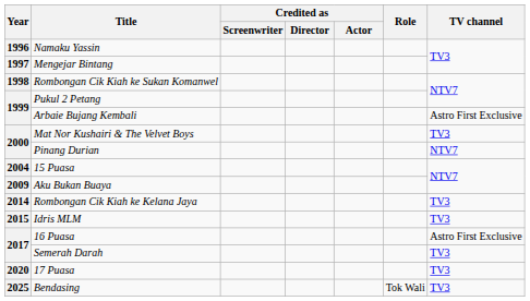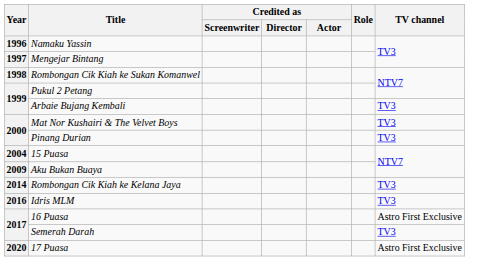 <table class="wikitable">
 <tr>
 <th rowspan="2">Year</th>
 <th rowspan="2">Title</th>
 <th colspan="3">Credited as</th>
 <th rowspan="2">Role</th>
 <th rowspan="2">TV channel</th>
 </tr>
 <tr>
 <th width="65">Screenwriter</th>
 <th width="65">Director</th>
 <th width="65">Actor</th>
 </tr>
 <tr>
 <th>1996</th>
 <td><em>Namaku Yassin</em></td>
 <td></td>
 <td></td>
 <td></td>
 <td></td>
 <td rowspan="2"><a href='#'>TV3</a></td>
 </tr>
 <tr>
 <th>1997</th>
 <td><em>Mengejar Bintang</em></td>
 <td></td>
 <td></td>
 <td></td>
 <td></td>
 </tr>
 <tr>
 <th>1998</th>
 <td><em>Rombongan Cik Kiah ke Sukan Komanwel</em></td>
 <td></td>
 <td></td>
 <td></td>
 <td></td>
 <td rowspan="2"><a href='#'>NTV7</a></td>
 </tr>
 <tr>
 <th rowspan="2">1999</th>
 <td><em>Pukul 2 Petang</em></td>
 <td></td>
 <td></td>
 <td></td>
 <td></td>
 </tr>
 <tr>
 <td><em>Arbaie Bujang Kembali</em></td>
 <td></td>
 <td></td>
 <td></td>
 <td></td>
-<td>Astro First Exclusive</td>
+<td><a href='#'>TV3</a></td>
 </tr>
 <tr>
 <th rowspan="2">2000</th>
 <td><em>Mat Nor Kushairi & The Velvet Boys</em></td>
 <td></td>
 <td></td>
 <td></td>
 <td></td>
 <td><a href='#'>TV3</a></td>
 </tr>
 <tr>
 <td><em>Pinang Durian</em></td>
 <td></td>
 <td></td>
 <td></td>
 <td></td>
-<td><a href='#'>NTV7</a></td>
+<td><a href='#'>TV3</a></td>
 </tr>
 <tr>
 <th>2004</th>
 <td><em>15 Puasa</em></td>
 <td></td>
 <td></td>
 <td></td>
 <td></td>
 <td rowspan="2"><a href='#'>NTV7</a></td>
 </tr>
 <tr>
 <th>2009</th>
 <td><em>Aku Bukan Buaya</em></td>
 <td></td>
 <td></td>
 <td></td>
 <td></td>
 </tr>
 <tr>
 <th>2014</th>
 <td><em>Rombongan Cik Kiah ke Kelana Jaya</em></td>
 <td></td>
 <td></td>
 <td></td>
 <td></td>
 <td><a href='#'>TV3</a></td>
 </tr>
 <tr>
-<th>2015</th>
+<th>2016</th>
 <td><em>Idris MLM</em></td>
 <td></td>
 <td></td>
 <td></td>
 <td></td>
 <td><a href='#'>TV3</a></td>
 </tr>
 <tr>
 <th rowspan="2">2017</th>
 <td><em>16 Puasa</em></td>
 <td></td>
 <td></td>
 <td></td>
 <td></td>
 <td>Astro First Exclusive</td>
 </tr>
 <tr>
 <td><em>Semerah Darah</em></td>
 <td></td>
 <td></td>
 <td></td>
 <td></td>
 <td><a href='#'>TV3</a></td>
 </tr>
 <tr>
 <th>2020</th>
 <td><em>17 Puasa</em></td>
 <td></td>
 <td></td>
 <td></td>
 <td></td>
-<td><a href='#'>TV3</a></td>
-</tr>
-<tr>
-<th>2025</th>
-<td><em>Bendasing</em></td>
-<td></td>
-<td></td>
-<td></td>
-<td>Tok Wali</td>
-<td><a href='#'>TV3</a></td>
+<td>Astro First Exclusive</td>
 </tr>
 </table>
